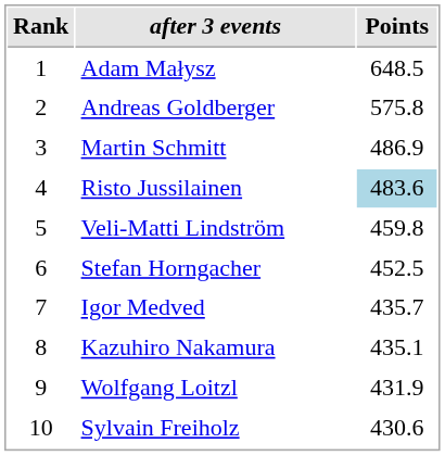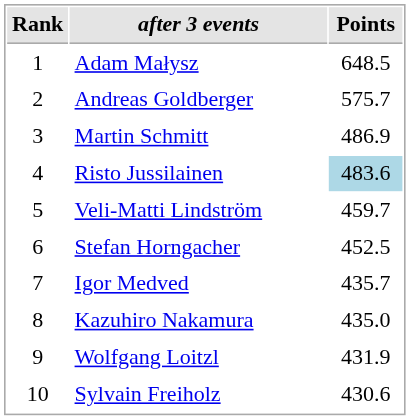 <table cellspacing="1" cellpadding="3" style="border:1px solid #AAAAAA;font-size:86%">
 <tr bgcolor="#E4E4E4">
 <th style="border-bottom:1px solid #AAAAAA" width=10>Rank</th>
 <th style="border-bottom:1px solid #AAAAAA" width=155><em>after 3 events</em></th>
 <th style="border-bottom:1px solid #AAAAAA" width=40>Points</th>
 </tr>
 <tr>
 <td align=center>1</td>
 <td> <a href='#'>Adam Małysz</a></td>
 <td align=center>648.5</td>
 </tr>
 <tr>
 <td align=center>2</td>
 <td> <a href='#'>Andreas Goldberger</a></td>
-<td align=center>575.8</td>
+<td align=center>575.7</td>
 </tr>
 <tr>
 <td align=center>3</td>
 <td> <a href='#'>Martin Schmitt</a></td>
 <td align=center>486.9</td>
 </tr>
 <tr>
 <td align=center>4</td>
 <td> <a href='#'>Risto Jussilainen</a></td>
 <td align=center style="background: lightblue;">483.6</td>
 </tr>
 <tr>
 <td align=center>5</td>
 <td> <a href='#'>Veli-Matti Lindström</a></td>
-<td align=center>459.8</td>
+<td align=center>459.7</td>
 </tr>
 <tr>
 <td align=center>6</td>
 <td> <a href='#'>Stefan Horngacher</a></td>
 <td align=center>452.5</td>
 </tr>
 <tr>
 <td align=center>7</td>
 <td> <a href='#'>Igor Medved</a></td>
 <td align=center>435.7</td>
 </tr>
 <tr>
 <td align=center>8</td>
 <td> <a href='#'>Kazuhiro Nakamura</a></td>
-<td align=center>435.1</td>
+<td align=center>435.0</td>
 </tr>
 <tr>
 <td align=center>9</td>
 <td> <a href='#'>Wolfgang Loitzl</a></td>
 <td align=center>431.9</td>
 </tr>
 <tr>
 <td align=center>10</td>
 <td> <a href='#'>Sylvain Freiholz</a></td>
 <td align=center>430.6</td>
 </tr>
 </table>
